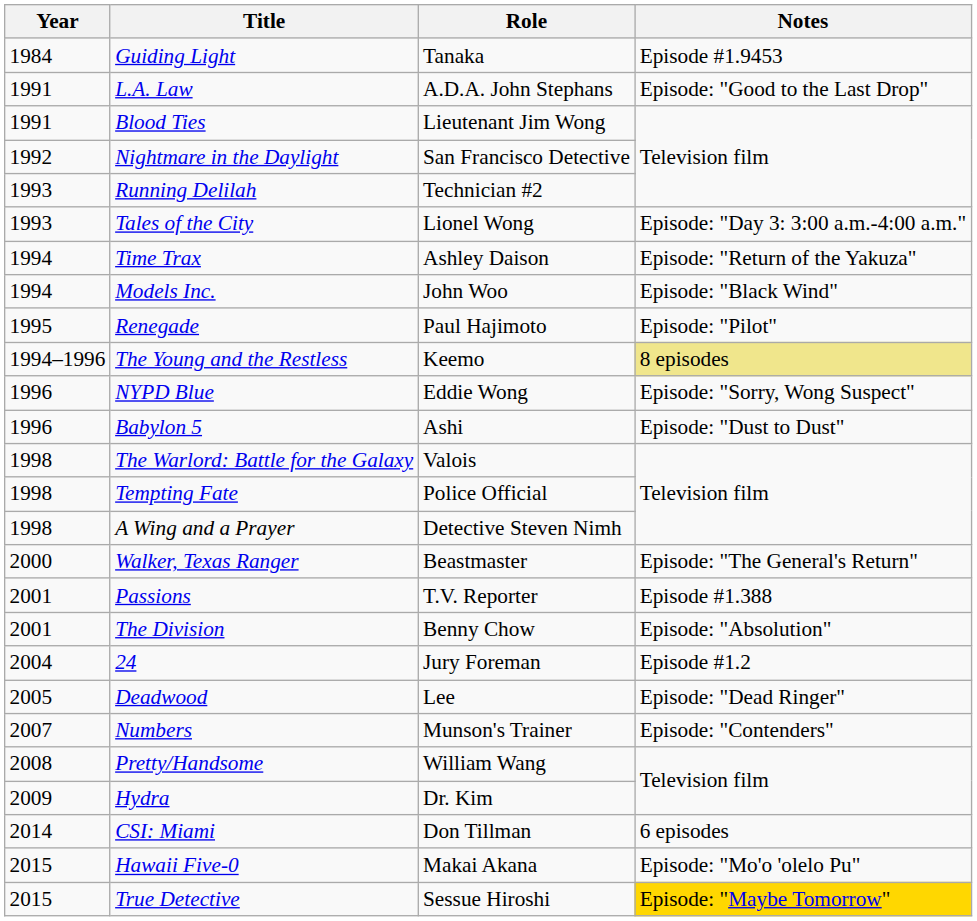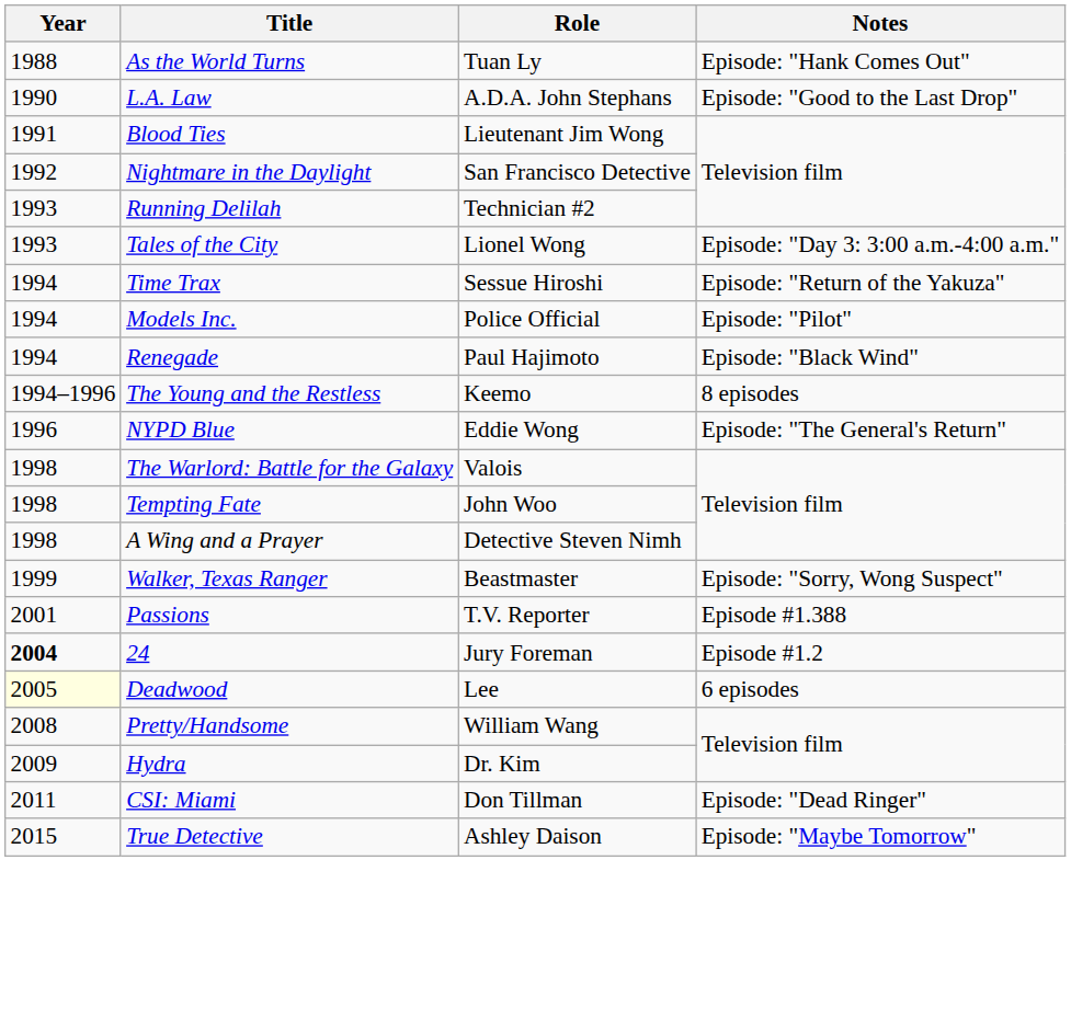 <table class="wikitable sortable">
 <tr>
 <th>Year</th>
 <th>Title</th>
 <th>Role</th>
 <th>Notes</th>
 </tr>
 <tr>
-<td>1984</td>
-<td><em><a href='#'>Guiding Light</a></em></td>
-<td>Tanaka</td>
-<td>Episode #1.9453</td>
+<td>1988</td>
+<td><em><a href='#'>As the World Turns</a></em></td>
+<td>Tuan Ly</td>
+<td>Episode: "Hank Comes Out"</td>
 </tr>
 <tr>
-<td>1991</td>
+<td>1990</td>
 <td><em><a href='#'>L.A. Law</a></em></td>
 <td>A.D.A. John Stephans</td>
 <td>Episode: "Good to the Last Drop"</td>
 </tr>
 <tr>
 <td>1991</td>
 <td><a href='#'><em>Blood Ties</em></a></td>
 <td>Lieutenant Jim Wong</td>
 <td rowspan="3">Television film</td>
 </tr>
 <tr>
 <td>1992</td>
 <td><em><a href='#'>Nightmare in the Daylight</a></em></td>
 <td>San Francisco Detective</td>
 </tr>
 <tr>
 <td>1993</td>
 <td><em><a href='#'>Running Delilah</a></em></td>
 <td>Technician #2</td>
 </tr>
 <tr>
 <td>1993</td>
 <td><a href='#'><em>Tales of the City</em></a></td>
 <td>Lionel Wong</td>
 <td>Episode: "Day 3: 3:00 a.m.-4:00 a.m."</td>
 </tr>
 <tr>
 <td>1994</td>
 <td><em><a href='#'>Time Trax</a></em></td>
-<td>Ashley Daison</td>
+<td>Sessue Hiroshi</td>
 <td>Episode: "Return of the Yakuza"</td>
 </tr>
 <tr>
 <td>1994</td>
 <td><em><a href='#'>Models Inc.</a></em></td>
-<td>John Woo</td>
-<td>Episode: "Black Wind"</td>
+<td>Police Official</td>
+<td>Episode: "Pilot"</td>
 </tr>
 <tr>
-<td>1995</td>
+<td>1994</td>
 <td><a href='#'><em>Renegade</em></a></td>
 <td>Paul Hajimoto</td>
-<td>Episode: "Pilot"</td>
+<td>Episode: "Black Wind"</td>
 </tr>
 <tr>
 <td>1994–1996</td>
 <td><em><a href='#'>The Young and the Restless</a></em></td>
 <td>Keemo</td>
-<td style="background: khaki;">8 episodes</td>
+<td>8 episodes</td>
 </tr>
 <tr>
 <td>1996</td>
 <td><em><a href='#'>NYPD Blue</a></em></td>
 <td>Eddie Wong</td>
-<td>Episode: "Sorry, Wong Suspect"</td>
-</tr>
-<tr>
-<td>1996</td>
-<td><em><a href='#'>Babylon 5</a></em></td>
-<td>Ashi</td>
-<td>Episode: "Dust to Dust"</td>
+<td>Episode: "The General's Return"</td>
 </tr>
 <tr>
 <td>1998</td>
 <td><em><a href='#'>The Warlord: Battle for the Galaxy</a></em></td>
 <td>Valois</td>
 <td rowspan="3">Television film</td>
 </tr>
 <tr>
 <td>1998</td>
 <td><a href='#'><em>Tempting Fate</em></a></td>
-<td>Police Official</td>
+<td>John Woo</td>
 </tr>
 <tr>
 <td>1998</td>
 <td><em>A Wing and a Prayer</em></td>
 <td>Detective Steven Nimh</td>
 </tr>
 <tr>
-<td>2000</td>
+<td>1999</td>
 <td><em><a href='#'>Walker, Texas Ranger</a></em></td>
 <td>Beastmaster</td>
-<td>Episode: "The General's Return"</td>
+<td>Episode: "Sorry, Wong Suspect"</td>
 </tr>
 <tr>
 <td>2001</td>
 <td><em><a href='#'>Passions</a></em></td>
 <td>T.V. Reporter</td>
 <td>Episode #1.388</td>
 </tr>
 <tr>
-<td>2001</td>
-<td><em><a href='#'>The Division</a></em></td>
-<td>Benny Chow</td>
-<td>Episode: "Absolution"</td>
-</tr>
-<tr>
-<td>2004</td>
+<td><strong>2004</strong></td>
 <td><a href='#'><em>24</em></a></td>
 <td>Jury Foreman</td>
 <td>Episode #1.2</td>
 </tr>
 <tr>
-<td>2005</td>
+<td style="background: lightyellow;">2005</td>
 <td><a href='#'><em>Deadwood</em></a></td>
 <td>Lee</td>
-<td>Episode: "Dead Ringer"</td>
-</tr>
-<tr>
-<td>2007</td>
-<td><a href='#'><em>Numbers</em></a></td>
-<td>Munson's Trainer</td>
-<td>Episode: "Contenders"</td>
+<td>6 episodes</td>
 </tr>
 <tr>
 <td>2008</td>
 <td><em><a href='#'>Pretty/Handsome</a></em></td>
 <td>William Wang</td>
 <td rowspan="2">Television film</td>
 </tr>
 <tr>
 <td>2009</td>
 <td><a href='#'><em>Hydra</em></a></td>
 <td>Dr. Kim</td>
 </tr>
 <tr>
-<td>2014</td>
+<td>2011</td>
 <td><em><a href='#'>CSI: Miami</a></em></td>
 <td>Don Tillman</td>
-<td>6 episodes</td>
-</tr>
-<tr>
-<td>2015</td>
-<td><a href='#'><em>Hawaii Five-0</em></a></td>
-<td>Makai Akana</td>
-<td>Episode: "Mo'o 'olelo Pu"</td>
+<td>Episode: "Dead Ringer"</td>
 </tr>
 <tr>
 <td>2015</td>
 <td><em><a href='#'>True Detective</a></em></td>
-<td>Sessue Hiroshi</td>
-<td style="background: gold;">Episode: "<a href='#'>Maybe Tomorrow</a>"</td>
+<td>Ashley Daison</td>
+<td>Episode: "<a href='#'>Maybe Tomorrow</a>"</td>
 </tr>
 </table>
